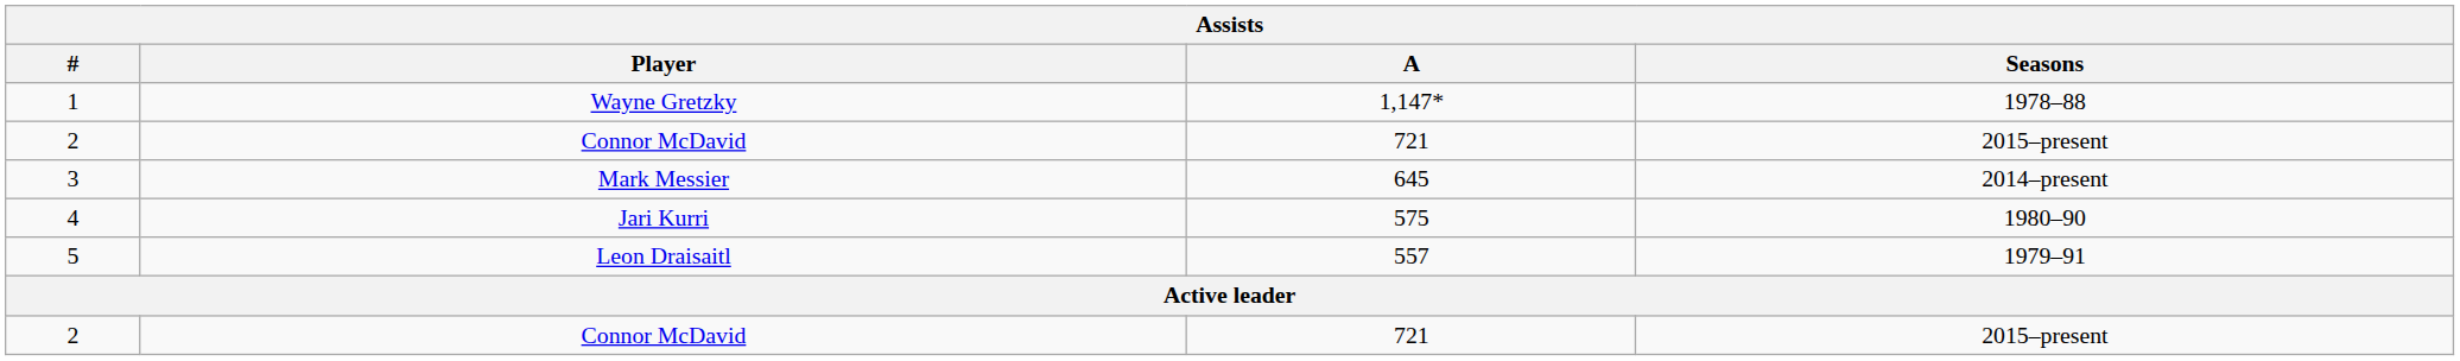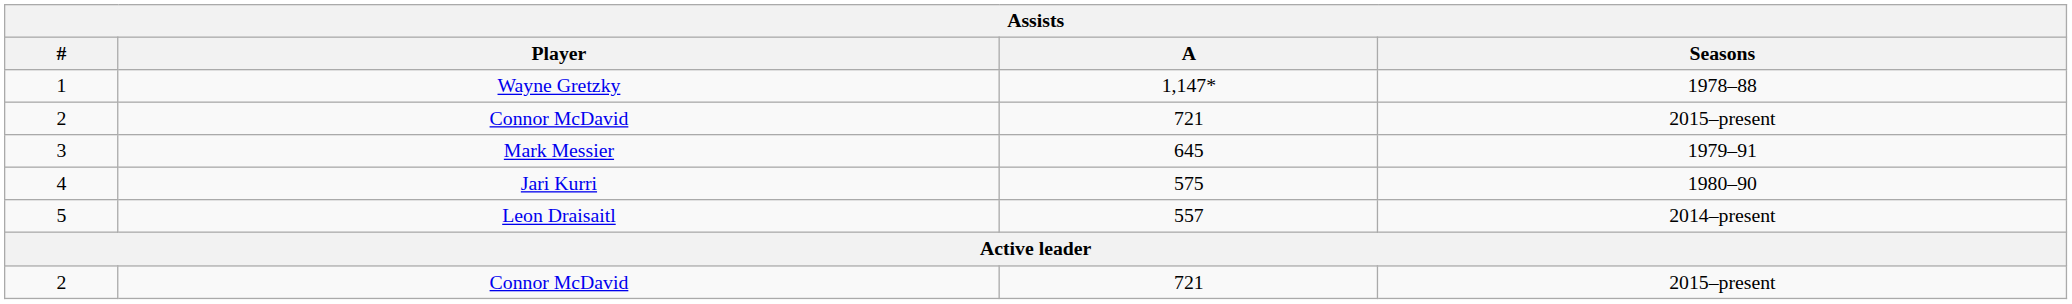 <table class="wikitable" style="text-align: center; font-size: 95%" width="80%">
 <tr>
 <th colspan="4">Assists</th>
 </tr>
 <tr>
 <th>#</th>
 <th>Player</th>
 <th>A</th>
 <th>Seasons</th>
 </tr>
 <tr>
 <td>1</td>
 <td><a href='#'>Wayne Gretzky</a></td>
 <td>1,147*</td>
 <td>1978–88</td>
 </tr>
 <tr>
 <td>2</td>
 <td><a href='#'>Connor McDavid</a></td>
 <td>721</td>
 <td>2015–present</td>
 </tr>
 <tr>
 <td>3</td>
 <td><a href='#'>Mark Messier</a></td>
 <td>645</td>
-<td>2014–present</td>
+<td>1979–91</td>
 </tr>
 <tr>
 <td>4</td>
 <td><a href='#'>Jari Kurri</a></td>
 <td>575</td>
 <td>1980–90</td>
 </tr>
 <tr>
 <td>5</td>
 <td><a href='#'>Leon Draisaitl</a></td>
 <td>557</td>
-<td>1979–91</td>
+<td>2014–present</td>
 </tr>
 <tr>
 <th colspan="4">Active leader</th>
 </tr>
 <tr>
 <td>2</td>
 <td><a href='#'>Connor McDavid</a></td>
 <td>721</td>
 <td>2015–present</td>
 </tr>
 </table>
